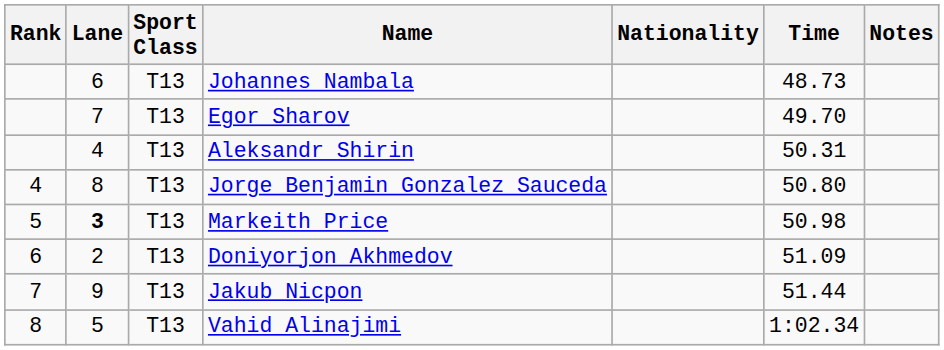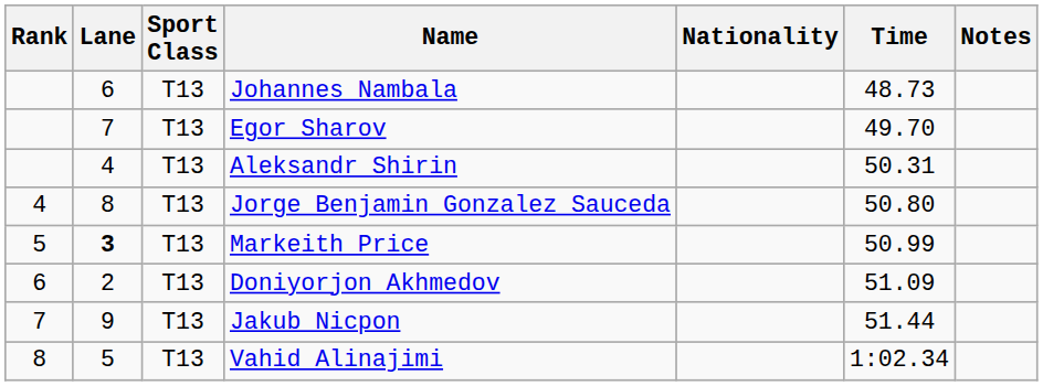 <table class="wikitable sortable" style="text-align:center">
 <tr>
 <th>Rank</th>
 <th>Lane</th>
 <th>Sport<br>Class</th>
 <th>Name</th>
 <th>Nationality</th>
 <th>Time</th>
 <th>Notes</th>
 </tr>
 <tr>
 <td></td>
 <td>6</td>
 <td>T13</td>
 <td align="left"><a href='#'>Johannes Nambala</a></td>
 <td align="left"></td>
 <td>48.73</td>
 <td></td>
 </tr>
 <tr>
 <td></td>
 <td>7</td>
 <td>T13</td>
 <td align="left"><a href='#'>Egor Sharov</a></td>
 <td align="left"></td>
 <td>49.70</td>
 <td></td>
 </tr>
 <tr>
 <td></td>
 <td>4</td>
 <td>T13</td>
 <td align="left"><a href='#'>Aleksandr Shirin</a></td>
 <td align="left"></td>
 <td>50.31</td>
 <td></td>
 </tr>
 <tr>
 <td>4</td>
 <td>8</td>
 <td>T13</td>
 <td align="left"><a href='#'>Jorge Benjamin Gonzalez Sauceda</a></td>
 <td align="left"></td>
 <td>50.80</td>
 <td></td>
 </tr>
 <tr>
 <td>5</td>
 <td><strong>3</strong></td>
 <td>T13</td>
 <td align="left"><a href='#'>Markeith Price</a></td>
 <td align="left"></td>
-<td>50.98</td>
+<td>50.99</td>
 <td></td>
 </tr>
 <tr>
 <td>6</td>
 <td>2</td>
 <td>T13</td>
 <td align="left"><a href='#'>Doniyorjon Akhmedov</a></td>
 <td align="left"></td>
 <td>51.09</td>
 <td></td>
 </tr>
 <tr>
 <td>7</td>
 <td>9</td>
 <td>T13</td>
 <td align="left"><a href='#'>Jakub Nicpon</a></td>
 <td align="left"></td>
 <td>51.44</td>
 <td></td>
 </tr>
 <tr>
 <td>8</td>
 <td>5</td>
 <td>T13</td>
 <td align="left"><a href='#'>Vahid Alinajimi</a></td>
 <td align="left"></td>
 <td>1:02.34</td>
 <td></td>
 </tr>
 </table>
